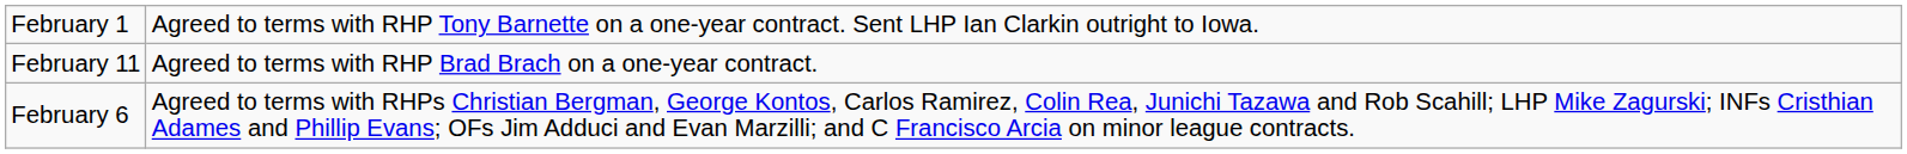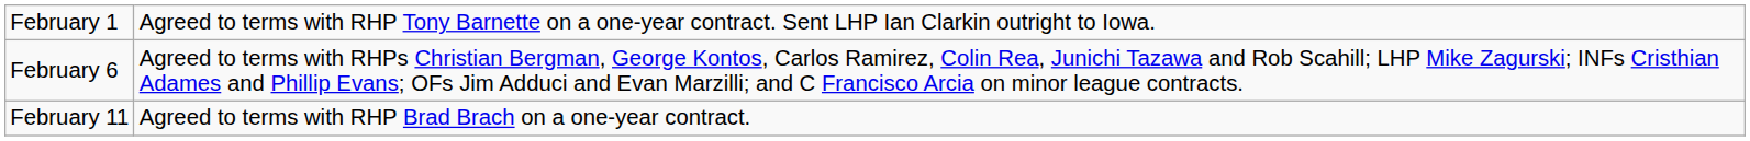 <table class="wikitable">
 <tr>
 <td>February 1</td>
 <td>Agreed to terms with RHP <a href='#'>Tony Barnette</a> on a one-year contract. Sent LHP Ian Clarkin outright to Iowa.</td>
 </tr>
 <tr>
+<td>February 6</td>
+<td>Agreed to terms with RHPs <a href='#'>Christian Bergman</a>, <a href='#'>George Kontos</a>, Carlos Ramirez, <a href='#'>Colin Rea</a>, <a href='#'>Junichi Tazawa</a> and Rob Scahill; LHP <a href='#'>Mike Zagurski</a>; INFs <a href='#'>Cristhian Adames</a> and <a href='#'>Phillip Evans</a>; OFs Jim Adduci and Evan Marzilli; and C <a href='#'>Francisco Arcia</a> on minor league contracts.</td>
+</tr>
+<tr>
 <td>February 11</td>
 <td>Agreed to terms with RHP <a href='#'>Brad Brach</a> on a one-year contract.</td>
 </tr>
-<tr>
-<td>February 6</td>
-<td>Agreed to terms with RHPs <a href='#'>Christian Bergman</a>, <a href='#'>George Kontos</a>, Carlos Ramirez, <a href='#'>Colin Rea</a>, <a href='#'>Junichi Tazawa</a> and Rob Scahill; LHP <a href='#'>Mike Zagurski</a>; INFs <a href='#'>Cristhian Adames</a> and <a href='#'>Phillip Evans</a>; OFs Jim Adduci and Evan Marzilli; and C <a href='#'>Francisco Arcia</a> on minor league contracts.</td>
-</tr>
 </table>
